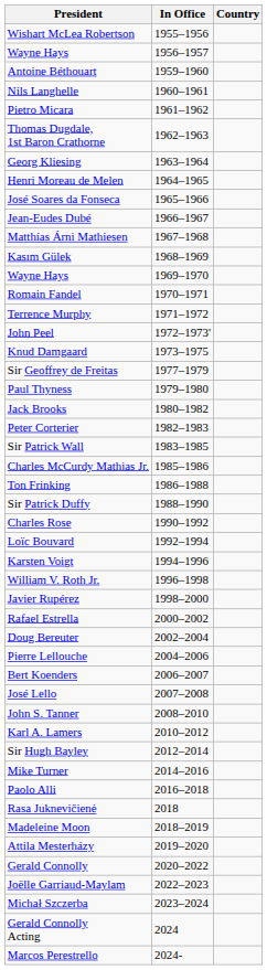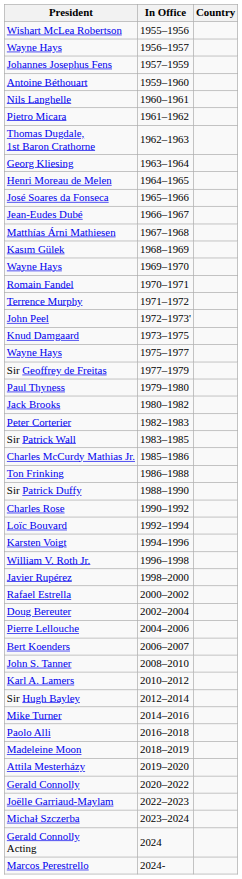 <table class="wikitable">
 <tr>
 <th>President</th>
 <th>In Office</th>
 <th>Country</th>
 </tr>
 <tr>
 <td><a href='#'>Wishart McLea Robertson</a></td>
 <td>1955–1956</td>
 <td></td>
 </tr>
 <tr>
 <td><a href='#'>Wayne Hays</a></td>
 <td>1956–1957</td>
+<td></td>
+</tr>
+<tr>
+<td><a href='#'>Johannes Josephus Fens</a></td>
+<td>1957–1959</td>
 <td></td>
 </tr>
 <tr>
 <td><a href='#'>Antoine Béthouart</a></td>
 <td>1959–1960</td>
 <td></td>
 </tr>
 <tr>
 <td><a href='#'>Nils Langhelle</a></td>
 <td>1960–1961</td>
 <td></td>
 </tr>
 <tr>
 <td><a href='#'>Pietro Micara</a></td>
 <td>1961–1962</td>
 <td></td>
 </tr>
 <tr>
 <td><a href='#'>Thomas Dugdale,<br> 1st Baron Crathorne</a></td>
 <td>1962–1963</td>
 <td></td>
 </tr>
 <tr>
 <td><a href='#'>Georg Kliesing</a></td>
 <td>1963–1964</td>
 <td></td>
 </tr>
 <tr>
 <td><a href='#'>Henri Moreau de Melen</a></td>
 <td>1964–1965</td>
 <td></td>
 </tr>
 <tr>
 <td><a href='#'>José Soares da Fonseca</a></td>
 <td>1965–1966</td>
 <td></td>
 </tr>
 <tr>
 <td><a href='#'>Jean-Eudes Dubé</a></td>
 <td>1966–1967</td>
 <td></td>
 </tr>
 <tr>
 <td><a href='#'>Matthías Árni Mathiesen</a></td>
 <td>1967–1968</td>
 <td></td>
 </tr>
 <tr>
 <td><a href='#'>Kasım Gülek</a></td>
 <td>1968–1969</td>
 <td></td>
 </tr>
 <tr>
 <td><a href='#'>Wayne Hays</a></td>
 <td>1969–1970</td>
 <td></td>
 </tr>
 <tr>
 <td><a href='#'>Romain Fandel</a></td>
 <td>1970–1971</td>
 <td></td>
 </tr>
 <tr>
 <td><a href='#'>Terrence Murphy</a></td>
 <td>1971–1972</td>
 <td></td>
 </tr>
 <tr>
 <td><a href='#'>John Peel</a></td>
 <td>1972–1973'</td>
 <td></td>
 </tr>
 <tr>
 <td><a href='#'>Knud Damgaard</a></td>
 <td>1973–1975</td>
+<td></td>
+</tr>
+<tr>
+<td><a href='#'>Wayne Hays</a></td>
+<td>1975–1977</td>
 <td></td>
 </tr>
 <tr>
 <td>Sir <a href='#'>Geoffrey de Freitas</a></td>
 <td>1977–1979</td>
 <td></td>
 </tr>
 <tr>
 <td><a href='#'>Paul Thyness</a></td>
 <td>1979–1980</td>
 <td></td>
 </tr>
 <tr>
 <td><a href='#'>Jack Brooks</a></td>
 <td>1980–1982</td>
 <td></td>
 </tr>
 <tr>
 <td><a href='#'>Peter Corterier</a></td>
 <td>1982–1983</td>
 <td></td>
 </tr>
 <tr>
 <td>Sir <a href='#'>Patrick Wall</a></td>
 <td>1983–1985</td>
 <td></td>
 </tr>
 <tr>
 <td><a href='#'>Charles McCurdy Mathias Jr.</a></td>
 <td>1985–1986</td>
 <td></td>
 </tr>
 <tr>
 <td><a href='#'>Ton Frinking</a></td>
 <td>1986–1988</td>
 <td></td>
 </tr>
 <tr>
 <td>Sir <a href='#'>Patrick Duffy</a></td>
 <td>1988–1990</td>
 <td></td>
 </tr>
 <tr>
 <td><a href='#'>Charles Rose</a></td>
 <td>1990–1992</td>
 <td></td>
 </tr>
 <tr>
 <td><a href='#'>Loïc Bouvard</a></td>
 <td>1992–1994</td>
 <td></td>
 </tr>
 <tr>
 <td><a href='#'>Karsten Voigt</a></td>
 <td>1994–1996</td>
 <td></td>
 </tr>
 <tr>
 <td><a href='#'>William V. Roth Jr.</a></td>
 <td>1996–1998</td>
 <td></td>
 </tr>
 <tr>
 <td><a href='#'>Javier Rupérez</a></td>
 <td>1998–2000</td>
 <td></td>
 </tr>
 <tr>
 <td><a href='#'>Rafael Estrella</a></td>
 <td>2000–2002</td>
 <td></td>
 </tr>
 <tr>
 <td><a href='#'>Doug Bereuter</a></td>
 <td>2002–2004</td>
 <td></td>
 </tr>
 <tr>
 <td><a href='#'>Pierre Lellouche</a></td>
 <td>2004–2006</td>
 <td></td>
 </tr>
 <tr>
 <td><a href='#'>Bert Koenders</a></td>
 <td>2006–2007</td>
 <td></td>
 </tr>
 <tr>
-<td><a href='#'>José Lello</a></td>
-<td>2007–2008</td>
-<td></td>
-</tr>
-<tr>
 <td><a href='#'>John S. Tanner</a></td>
 <td>2008–2010</td>
 <td></td>
 </tr>
 <tr>
 <td><a href='#'>Karl A. Lamers</a></td>
 <td>2010–2012</td>
 <td></td>
 </tr>
 <tr>
 <td>Sir <a href='#'>Hugh Bayley</a></td>
 <td>2012–2014</td>
 <td></td>
 </tr>
 <tr>
 <td><a href='#'>Mike Turner</a></td>
 <td>2014–2016</td>
 <td></td>
 </tr>
 <tr>
 <td><a href='#'>Paolo Alli</a></td>
 <td>2016–2018</td>
-<td></td>
-</tr>
-<tr>
-<td><a href='#'>Rasa Juknevičienė</a></td>
-<td>2018</td>
 <td></td>
 </tr>
 <tr>
 <td><a href='#'>Madeleine Moon</a></td>
 <td>2018–2019</td>
 <td></td>
 </tr>
 <tr>
 <td><a href='#'>Attila Mesterházy</a></td>
 <td>2019–2020</td>
 <td></td>
 </tr>
 <tr>
 <td><a href='#'>Gerald Connolly</a></td>
 <td>2020–2022</td>
 <td></td>
 </tr>
 <tr>
 <td><a href='#'>Joëlle Garriaud-Maylam</a></td>
 <td>2022–2023</td>
 <td></td>
 </tr>
 <tr>
 <td><a href='#'>Michał Szczerba</a></td>
 <td>2023–2024</td>
 <td></td>
 </tr>
 <tr>
 <td><a href='#'>Gerald Connolly</a><br>Acting</td>
 <td>2024</td>
 <td></td>
 </tr>
 <tr>
 <td><a href='#'>Marcos Perestrello</a></td>
 <td>2024-</td>
 <td></td>
 </tr>
 </table>
